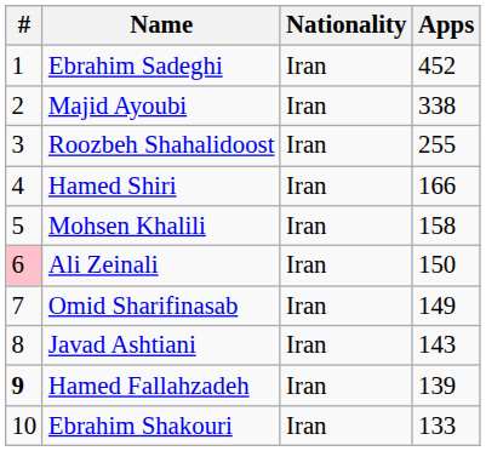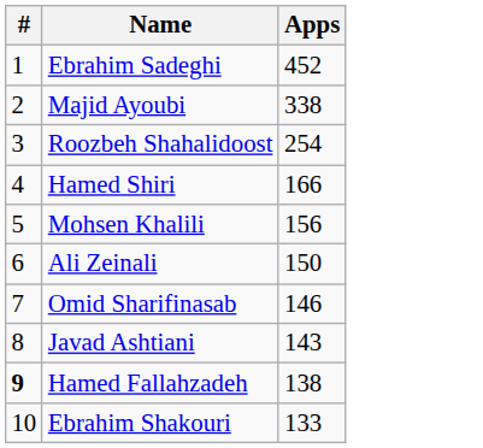 <table class="wikitable">
 <tr>
 <th>#</th>
 <th>Name</th>
-<th>Nationality</th>
 <th>Apps</th>
 </tr>
 <tr>
 <td>1</td>
 <td><a href='#'>Ebrahim Sadeghi</a></td>
-<td> Iran</td>
 <td>452</td>
 </tr>
 <tr>
 <td>2</td>
 <td><a href='#'>Majid Ayoubi</a></td>
-<td> Iran</td>
 <td>338</td>
 </tr>
 <tr>
 <td>3</td>
 <td><a href='#'>Roozbeh Shahalidoost</a></td>
-<td> Iran</td>
-<td>255</td>
+<td>254</td>
 </tr>
 <tr>
 <td>4</td>
 <td><a href='#'>Hamed Shiri</a></td>
-<td> Iran</td>
 <td>166</td>
 </tr>
 <tr>
 <td>5</td>
 <td><a href='#'>Mohsen Khalili</a></td>
-<td> Iran</td>
-<td>158</td>
+<td>156</td>
 </tr>
 <tr>
-<td style="background: pink;">6</td>
+<td>6</td>
 <td><a href='#'>Ali Zeinali</a></td>
-<td> Iran</td>
 <td>150</td>
 </tr>
 <tr>
 <td>7</td>
 <td><a href='#'>Omid Sharifinasab</a></td>
-<td> Iran</td>
-<td>149</td>
+<td>146</td>
 </tr>
 <tr>
 <td>8</td>
 <td><a href='#'>Javad Ashtiani</a></td>
-<td> Iran</td>
 <td>143</td>
 </tr>
 <tr>
 <td><strong>9</strong></td>
 <td><a href='#'>Hamed Fallahzadeh</a></td>
-<td> Iran</td>
-<td>139</td>
+<td>138</td>
 </tr>
 <tr>
 <td>10</td>
 <td><a href='#'>Ebrahim Shakouri</a></td>
-<td> Iran</td>
 <td>133</td>
 </tr>
 </table>
